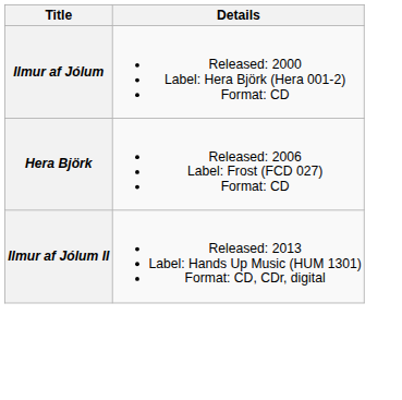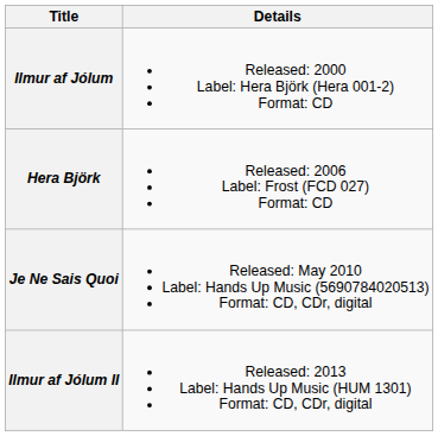 <table class="wikitable plainrowheaders" style="text-align:center;" border="1">
 <tr>
 <th>Title</th>
 <th>Details</th>
 </tr>
 <tr>
 <th scope="row"><em>Ilmur af Jólum</em></th>
 <td><br><ul><li>Released: 2000</li><li>Label: Hera Björk (Hera 001-2)</li><li>Format: CD</li></ul></td>
 </tr>
 <tr>
 <th scope="row"><em>Hera Björk</em></th>
 <td><br><ul><li>Released: 2006</li><li>Label: Frost (FCD 027)</li><li>Format: CD</li></ul></td>
 </tr>
 <tr>
+<th scope="row"><em>Je Ne Sais Quoi</em></th>
+<td><br><ul><li>Released: May 2010</li><li>Label: Hands Up Music (5690784020513)</li><li>Format: CD, CDr, digital</li></ul></td>
+</tr>
+<tr>
 <th scope="row"><em>Ilmur af Jólum II</em></th>
 <td><br><ul><li>Released: 2013</li><li>Label: Hands Up Music (HUM 1301)</li><li>Format: CD, CDr, digital</li></ul></td>
 </tr>
 </table>
